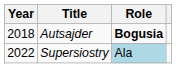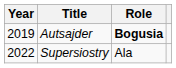 <table class="wikitable sortable">
 <tr>
 <th>Year</th>
 <th>Title</th>
 <th>Role</th>
 <th class="unsortable"></th>
 </tr>
 <tr>
-<td>2018</td>
+<td>2019</td>
 <td><em>Autsajder</em></td>
 <td><strong>Bogusia</strong></td>
 <td></td>
 </tr>
 <tr>
 <td>2022</td>
 <td><em>Supersiostry</em></td>
-<td style="background: lightblue;">Ala</td>
+<td>Ala</td>
 <td></td>
 </tr>
 </table>
